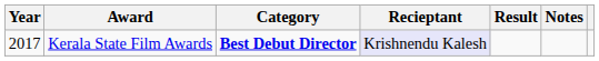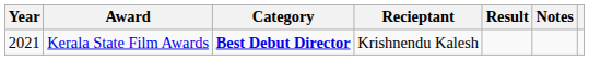 <table class="wikitable sortable">
 <tr>
 <th>Year</th>
 <th>Award</th>
 <th>Category</th>
 <th>Recieptant</th>
 <th>Result</th>
 <th>Notes</th>
 <th></th>
 </tr>
 <tr>
-<td>2017</td>
+<td>2021</td>
 <td><a href='#'>Kerala State Film Awards</a></td>
 <td><strong><a href='#'>Best Debut Director</a></strong></td>
-<td style="background: lavender;">Krishnendu Kalesh</td>
+<td>Krishnendu Kalesh</td>
 <td></td>
 <td></td>
 <td></td>
 </tr>
 </table>
